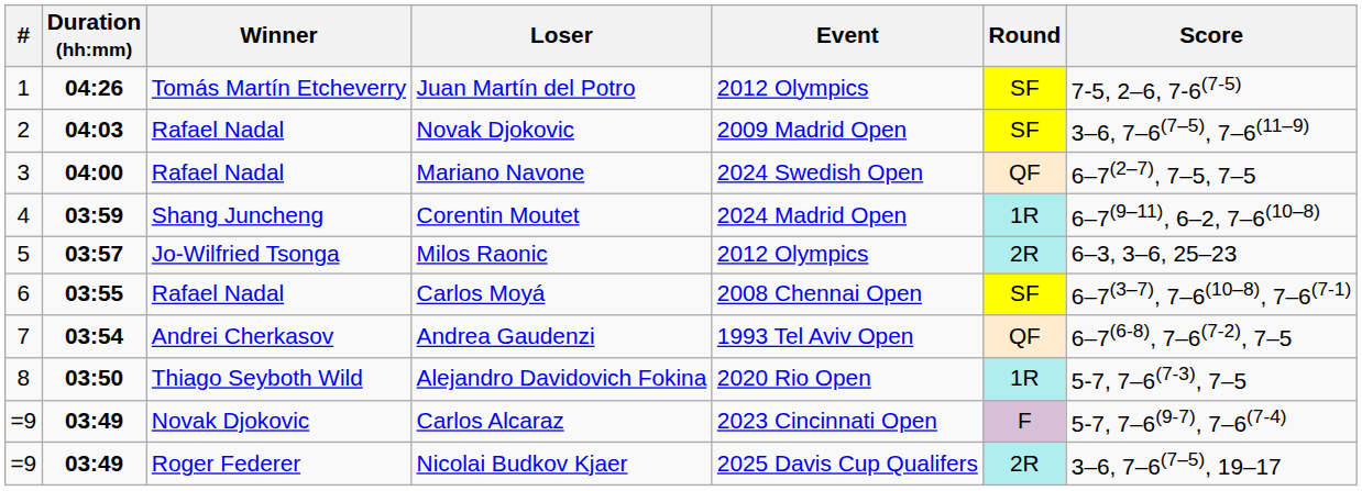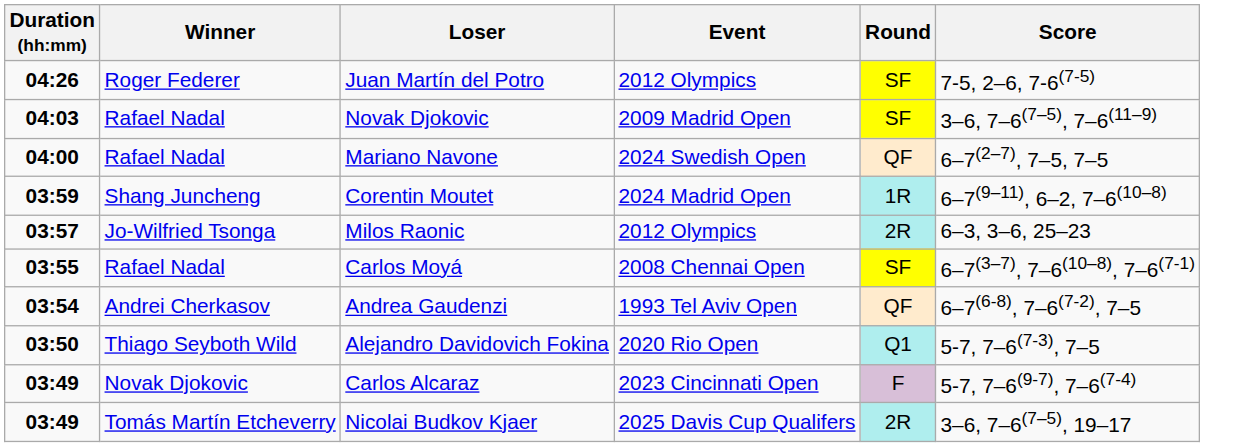 <table class="sortable wikitable sticky-header">
 <tr>
-<th>#</th>
 <th>Duration<br><small>(hh:mm)</small></th>
 <th>Winner</th>
 <th>Loser</th>
 <th>Event</th>
 <th>Round</th>
 <th class="unsortable">Score</th>
 </tr>
 <tr>
-<td style="text-align:center">1</td>
 <td style="text-align:center"><strong>04:26</strong></td>
-<td> <a href='#'>Tomás Martín Etcheverry</a></td>
+<td> <a href='#'>Roger Federer</a></td>
 <td> <a href='#'>Juan Martín del Potro</a></td>
 <td><a href='#'>2012 Olympics</a></td>
 <td style="background:yellow; text-align:center;">SF</td>
 <td>7-5, 2–6, 7-6<sup>(7-5)</sup></td>
 </tr>
 <tr>
-<td style="text-align:center">2</td>
 <td style="text-align:center"><strong>04:03</strong></td>
 <td> <a href='#'>Rafael Nadal</a></td>
 <td> <a href='#'>Novak Djokovic</a></td>
 <td><a href='#'>2009 Madrid Open</a></td>
 <td style="background:yellow; text-align:center;">SF</td>
 <td>3–6, 7–6<sup>(7–5)</sup>, 7–6<sup>(11–9)</sup></td>
 </tr>
 <tr>
-<td style="text-align:center">3</td>
 <td style="text-align:center"><strong>04:00</strong></td>
 <td> <a href='#'>Rafael Nadal</a></td>
 <td> <a href='#'>Mariano Navone</a></td>
 <td><a href='#'>2024 Swedish Open</a></td>
 <td style="background:#ffebcd; text-align:center;">QF</td>
 <td>6–7<sup>(2–7)</sup>, 7–5, 7–5</td>
 </tr>
 <tr>
-<td style="text-align:center">4</td>
 <td style="text-align:center"><strong>03:59</strong></td>
 <td> <a href='#'>Shang Juncheng</a></td>
 <td> <a href='#'>Corentin Moutet</a></td>
 <td><a href='#'>2024 Madrid Open</a></td>
 <td style="background:#afeeee; text-align:center;">1R</td>
 <td>6–7<sup>(9–11)</sup>, 6–2, 7–6<sup>(10–8)</sup></td>
 </tr>
 <tr>
-<td style="text-align:center">5</td>
 <td style="text-align:center"><strong>03:57</strong></td>
 <td> <a href='#'>Jo-Wilfried Tsonga</a></td>
 <td> <a href='#'>Milos Raonic</a></td>
 <td><a href='#'>2012 Olympics</a></td>
 <td style="background:#afeeee; text-align:center;">2R</td>
 <td>6–3, 3–6, 25–23</td>
 </tr>
 <tr>
-<td style="text-align:center">6</td>
 <td style="text-align:center"><strong>03:55</strong></td>
 <td> <a href='#'>Rafael Nadal</a></td>
 <td> <a href='#'>Carlos Moyá</a></td>
 <td><a href='#'>2008 Chennai Open</a></td>
 <td style="background:yellow; text-align:center;">SF</td>
 <td>6–7<sup>(3–7)</sup>, 7–6<sup>(10–8)</sup>, 7–6<sup>(7-1)</sup></td>
 </tr>
 <tr>
-<td style="text-align:center">7</td>
 <td style="text-align:center"><strong>03:54</strong></td>
 <td> <a href='#'>Andrei Cherkasov</a></td>
 <td> <a href='#'>Andrea Gaudenzi</a></td>
 <td><a href='#'>1993 Tel Aviv Open</a></td>
 <td style="background:#ffebcd; text-align:center;">QF</td>
 <td>6–7<sup>(6-8)</sup>, 7–6<sup>(7-2)</sup>, 7–5</td>
 </tr>
 <tr>
-<td style="text-align:center">8</td>
 <td style="text-align:center"><strong>03:50</strong></td>
 <td> <a href='#'>Thiago Seyboth Wild</a></td>
 <td> <a href='#'>Alejandro Davidovich Fokina</a></td>
 <td><a href='#'>2020 Rio Open</a></td>
-<td style="background:#afeeee; text-align:center;">1R</td>
+<td style="background:#afeeee; text-align:center;">Q1</td>
 <td>5-7, 7–6<sup>(7-3)</sup>, 7–5</td>
 </tr>
 <tr>
-<td style="text-align:center">=9</td>
 <td style="text-align:center"><strong>03:49</strong></td>
 <td> <a href='#'>Novak Djokovic</a></td>
 <td> <a href='#'>Carlos Alcaraz</a></td>
 <td><a href='#'>2023 Cincinnati Open</a></td>
 <td style="background:#D8BFD8; text-align:center;">F</td>
 <td>5-7, 7–6<sup>(9-7)</sup>, 7–6<sup>(7-4)</sup></td>
 </tr>
 <tr>
-<td style="text-align:center">=9</td>
 <td style="text-align:center"><strong>03:49</strong></td>
-<td> <a href='#'>Roger Federer</a></td>
+<td> <a href='#'>Tomás Martín Etcheverry</a></td>
 <td> <a href='#'>Nicolai Budkov Kjaer</a></td>
 <td><a href='#'>2025 Davis Cup Qualifers</a></td>
 <td style="background:#afeeee; text-align:center;">2R</td>
 <td>3–6, 7–6<sup>(7–5)</sup>, 19–17</td>
 </tr>
 </table>
